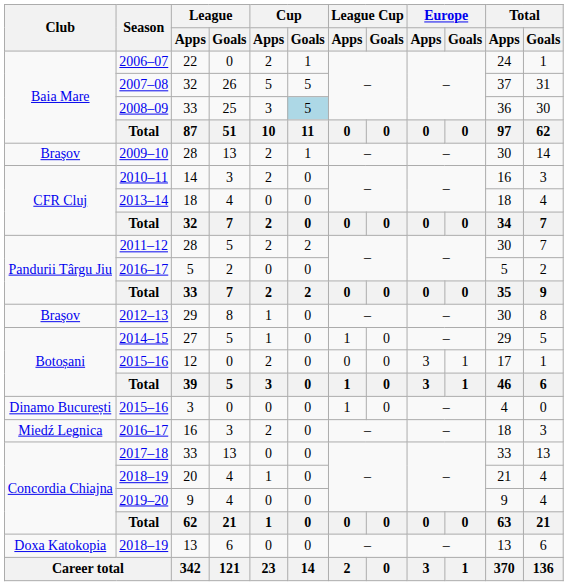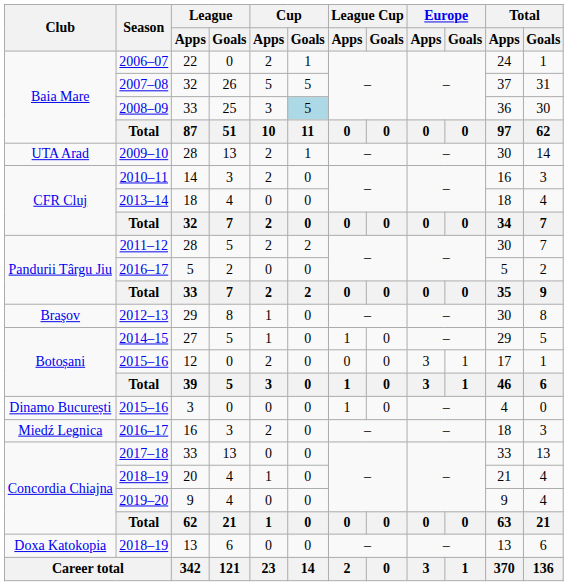 <table class="wikitable" style="font-size:90%; text-align: center;">
 <tr>
 <th rowspan="2">Club</th>
 <th rowspan="2">Season</th>
 <th colspan="2">League</th>
 <th colspan="2">Cup</th>
 <th colspan="2">League Cup</th>
 <th colspan="2"><a href='#'>Europe</a></th>
 <th colspan="3">Total</th>
 </tr>
 <tr>
 <th>Apps</th>
 <th>Goals</th>
 <th>Apps</th>
 <th>Goals</th>
 <th>Apps</th>
 <th>Goals</th>
 <th>Apps</th>
 <th>Goals</th>
 <th>Apps</th>
 <th>Goals</th>
 </tr>
 <tr>
 <td rowspan="4"><a href='#'>Baia Mare</a></td>
 <td><a href='#'>2006–07</a></td>
 <td>22</td>
 <td>0</td>
 <td>2</td>
 <td>1</td>
 <td rowspan=3 colspan="2">–</td>
 <td rowspan=3 colspan="2">–</td>
 <td>24</td>
 <td>1</td>
 </tr>
 <tr>
 <td><a href='#'>2007–08</a></td>
 <td>32</td>
 <td>26</td>
 <td>5</td>
 <td>5</td>
 <td>37</td>
 <td>31</td>
 </tr>
 <tr>
 <td><a href='#'>2008–09</a></td>
 <td>33</td>
 <td>25</td>
 <td>3</td>
 <td style="background: lightblue;">5</td>
 <td>36</td>
 <td>30</td>
 </tr>
 <tr>
 <th colspan="1">Total</th>
 <th>87</th>
 <th>51</th>
 <th>10</th>
 <th>11</th>
 <th>0</th>
 <th>0</th>
 <th>0</th>
 <th>0</th>
 <th>97</th>
 <th>62</th>
 </tr>
 <tr>
-<td><a href='#'>Braşov</a></td>
+<td><a href='#'>UTA Arad</a></td>
 <td><a href='#'>2009–10</a></td>
 <td>28</td>
 <td>13</td>
 <td>2</td>
 <td>1</td>
 <td colspan="2">–</td>
 <td colspan="2">–</td>
 <td>30</td>
 <td>14</td>
 </tr>
 <tr>
 <td rowspan="3"><a href='#'>CFR Cluj</a></td>
 <td><a href='#'>2010–11</a></td>
 <td>14</td>
 <td>3</td>
 <td>2</td>
 <td>0</td>
 <td rowspan=2 colspan="2">–</td>
 <td rowspan=2 colspan="2">–</td>
 <td>16</td>
 <td>3</td>
 </tr>
 <tr>
 <td><a href='#'>2013–14</a></td>
 <td>18</td>
 <td>4</td>
 <td>0</td>
 <td>0</td>
 <td>18</td>
 <td>4</td>
 </tr>
 <tr>
 <th colspan="1">Total</th>
 <th>32</th>
 <th>7</th>
 <th>2</th>
 <th>0</th>
 <th>0</th>
 <th>0</th>
 <th>0</th>
 <th>0</th>
 <th>34</th>
 <th>7</th>
 </tr>
 <tr>
 <td rowspan="3"><a href='#'>Pandurii Târgu Jiu</a></td>
 <td><a href='#'>2011–12</a></td>
 <td>28</td>
 <td>5</td>
 <td>2</td>
 <td>2</td>
 <td rowspan=2 colspan="2">–</td>
 <td rowspan=2 colspan="2">–</td>
 <td>30</td>
 <td>7</td>
 </tr>
 <tr>
 <td><a href='#'>2016–17</a></td>
 <td>5</td>
 <td>2</td>
 <td>0</td>
 <td>0</td>
 <td>5</td>
 <td>2</td>
 </tr>
 <tr>
 <th colspan="1">Total</th>
 <th>33</th>
 <th>7</th>
 <th>2</th>
 <th>2</th>
 <th>0</th>
 <th>0</th>
 <th>0</th>
 <th>0</th>
 <th>35</th>
 <th>9</th>
 </tr>
 <tr>
 <td><a href='#'>Braşov</a></td>
 <td><a href='#'>2012–13</a></td>
 <td>29</td>
 <td>8</td>
 <td>1</td>
 <td>0</td>
 <td colspan="2">–</td>
 <td colspan="2">–</td>
 <td>30</td>
 <td>8</td>
 </tr>
 <tr>
 <td rowspan="3"><a href='#'>Botoșani</a></td>
 <td><a href='#'>2014–15</a></td>
 <td>27</td>
 <td>5</td>
 <td>1</td>
 <td>0</td>
 <td>1</td>
 <td>0</td>
 <td colspan="2">–</td>
 <td>29</td>
 <td>5</td>
 </tr>
 <tr>
 <td><a href='#'>2015–16</a></td>
 <td>12</td>
 <td>0</td>
 <td>2</td>
 <td>0</td>
 <td>0</td>
 <td>0</td>
 <td>3</td>
 <td>1</td>
 <td>17</td>
 <td>1</td>
 </tr>
 <tr>
 <th colspan="1">Total</th>
 <th>39</th>
 <th>5</th>
 <th>3</th>
 <th>0</th>
 <th>1</th>
 <th>0</th>
 <th>3</th>
 <th>1</th>
 <th>46</th>
 <th>6</th>
 </tr>
 <tr>
 <td><a href='#'>Dinamo București</a></td>
 <td><a href='#'>2015–16</a></td>
 <td>3</td>
 <td>0</td>
 <td>0</td>
 <td>0</td>
 <td>1</td>
 <td>0</td>
 <td colspan="2">–</td>
 <td>4</td>
 <td>0</td>
 </tr>
 <tr>
 <td><a href='#'>Miedź Legnica</a></td>
 <td><a href='#'>2016–17</a></td>
 <td>16</td>
 <td>3</td>
 <td>2</td>
 <td>0</td>
 <td colspan="2">–</td>
 <td colspan="2">–</td>
 <td>18</td>
 <td>3</td>
 </tr>
 <tr>
 <td rowspan="4"><a href='#'>Concordia Chiajna</a></td>
 <td><a href='#'>2017–18</a></td>
 <td>33</td>
 <td>13</td>
 <td>0</td>
 <td>0</td>
 <td rowspan=3 colspan="2">–</td>
 <td rowspan=3 colspan="2">–</td>
 <td>33</td>
 <td>13</td>
 </tr>
 <tr>
 <td><a href='#'>2018–19</a></td>
 <td>20</td>
 <td>4</td>
 <td>1</td>
 <td>0</td>
 <td>21</td>
 <td>4</td>
 </tr>
 <tr>
 <td><a href='#'>2019–20</a></td>
 <td>9</td>
 <td>4</td>
 <td>0</td>
 <td>0</td>
 <td>9</td>
 <td>4</td>
 </tr>
 <tr>
 <th colspan="1">Total</th>
 <th>62</th>
 <th>21</th>
 <th>1</th>
 <th>0</th>
 <th>0</th>
 <th>0</th>
 <th>0</th>
 <th>0</th>
 <th>63</th>
 <th>21</th>
 </tr>
 <tr>
 <td><a href='#'>Doxa Katokopia</a></td>
 <td><a href='#'>2018–19</a></td>
 <td>13</td>
 <td>6</td>
 <td>0</td>
 <td>0</td>
 <td colspan="2">–</td>
 <td colspan="2">–</td>
 <td>13</td>
 <td>6</td>
 </tr>
 <tr>
 <th colspan="2">Career total</th>
 <th>342</th>
 <th>121</th>
 <th>23</th>
 <th>14</th>
 <th>2</th>
 <th>0</th>
 <th>3</th>
 <th>1</th>
 <th>370</th>
 <th>136</th>
 </tr>
 </table>
